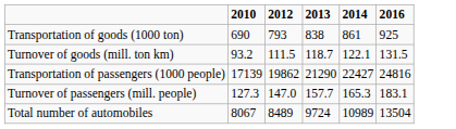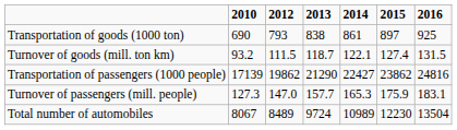 <table class="wikitable">
 <tr>
 <td></td>
 <td><strong>2010</strong></td>
 <td><strong>2012</strong></td>
 <td><strong>2013</strong></td>
 <td><strong>2014</strong></td>
+<td><strong>2015</strong></td>
 <td><strong>2016</strong></td>
 </tr>
 <tr>
 <td>Transportation of goods (1000 ton)</td>
 <td>690</td>
 <td>793</td>
 <td>838</td>
 <td>861</td>
+<td>897</td>
 <td>925</td>
 </tr>
 <tr>
 <td>Turnover of goods (mill. ton km)</td>
 <td>93.2</td>
 <td>111.5</td>
 <td>118.7</td>
 <td>122.1</td>
+<td>127.4</td>
 <td>131.5</td>
 </tr>
 <tr>
 <td>Transportation of passengers (1000 people)</td>
 <td>17139</td>
 <td>19862</td>
 <td>21290</td>
 <td>22427</td>
+<td>23862</td>
 <td>24816</td>
 </tr>
 <tr>
 <td>Turnover of passengers (mill. people)</td>
 <td>127.3</td>
 <td>147.0</td>
 <td>157.7</td>
 <td>165.3</td>
+<td>175.9</td>
 <td>183.1</td>
 </tr>
 <tr>
 <td>Total number of automobiles</td>
 <td>8067</td>
 <td>8489</td>
 <td>9724</td>
 <td>10989</td>
+<td>12230</td>
 <td>13504</td>
 </tr>
 </table>
